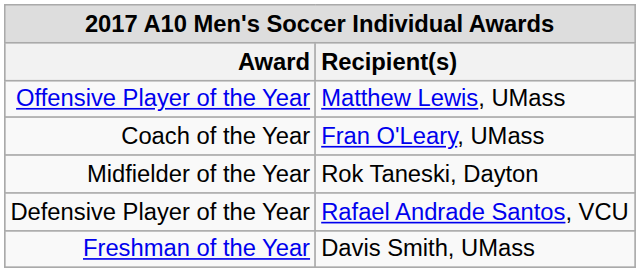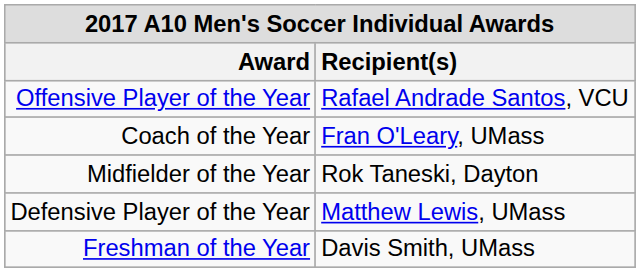 <table class="wikitable" style="white-space:nowrap; font-size:90%;">
 <tr>
 <td colspan="7" style="text-align:center; background:#ddd;"><strong>2017 A10 Men's Soccer Individual Awards</strong></td>
 </tr>
 <tr>
 <th style="text-align:right;">Award</th>
 <th style="text-align:left;">Recipient(s)</th>
 </tr>
 <tr>
 <td style="text-align:right;"><a href='#'>Offensive Player of the Year</a></td>
-<td style="text-align:left;"><a href='#'>Matthew Lewis</a>, UMass</td>
+<td style="text-align:left;"><a href='#'>Rafael Andrade Santos</a>, VCU</td>
 </tr>
 <tr>
 <td style="text-align:right;">Coach of the Year</td>
 <td style="text-align:left;"><a href='#'>Fran O'Leary</a>, UMass</td>
 </tr>
 <tr>
 <td style="text-align:right;">Midfielder of the Year</td>
 <td style="text-align:left;">Rok Taneski, Dayton</td>
 </tr>
 <tr>
 <td style="text-align:right;">Defensive Player of the Year</td>
-<td style="text-align:left;"><a href='#'>Rafael Andrade Santos</a>, VCU</td>
+<td style="text-align:left;"><a href='#'>Matthew Lewis</a>, UMass</td>
 </tr>
 <tr>
 <td style="text-align:right;"><a href='#'>Freshman of the Year</a></td>
 <td style="text-align:left;">Davis Smith, UMass</td>
 </tr>
 </table>
